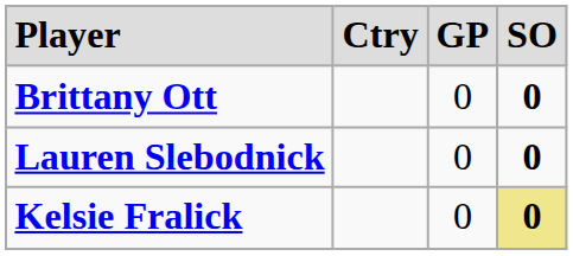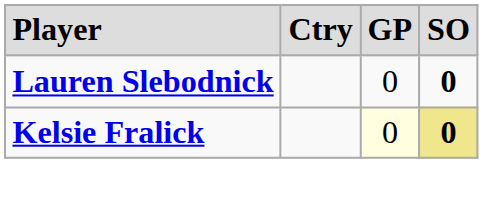 <table class="wikitable">
 <tr align="center" style="font-weight:bold; background-color:#dddddd;" |>
 <td align="left">Player</td>
 <td>Ctry</td>
 <td>GP</td>
 <td>SO</td>
-</tr>
-<tr align="center">
-<td align="left"><strong><a href='#'>Brittany Ott</a></strong></td>
-<td></td>
-<td>0</td>
-<td><strong>0</strong></td>
 </tr>
 <tr align="center">
 <td align="left"><strong><a href='#'>Lauren Slebodnick</a></strong></td>
 <td></td>
 <td>0</td>
 <td><strong>0</strong></td>
 </tr>
 <tr align="center">
 <td align="left"><strong><a href='#'>Kelsie Fralick</a></strong></td>
 <td></td>
-<td>0</td>
+<td style="background: lightyellow;">0</td>
 <td style="background: khaki;"><strong>0</strong></td>
 </tr>
 </table>
